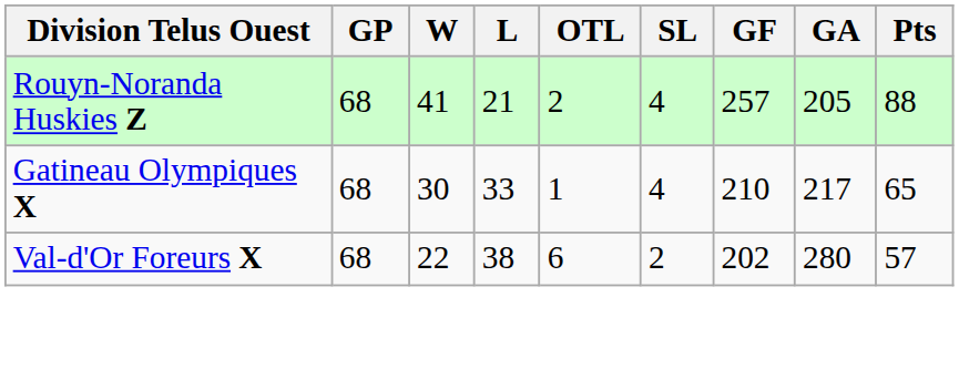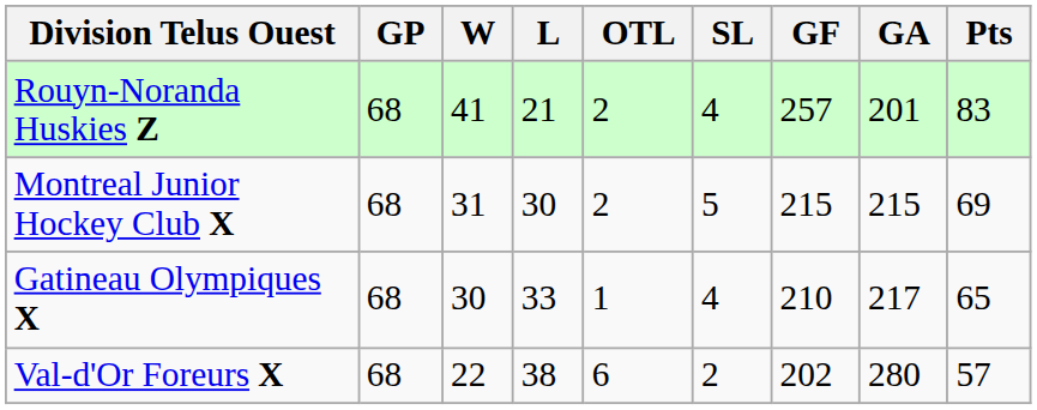 <table class="wikitable" style="width: 75%">
 <tr>
 <th width=25%>Division Telus Ouest</th>
 <th width=5%>GP</th>
 <th width=5%>W</th>
 <th width=5%>L</th>
 <th width=5%>OTL</th>
 <th width=5%>SL</th>
 <th width=5%>GF</th>
 <th width=5%>GA</th>
 <th width=5%>Pts</th>
 </tr>
 <tr bgcolor=#ccffcc>
 <td><a href='#'>Rouyn-Noranda Huskies</a> <strong>Z</strong></td>
 <td>68</td>
 <td>41</td>
 <td>21</td>
 <td>2</td>
 <td>4</td>
 <td>257</td>
-<td>205</td>
-<td>88</td>
+<td>201</td>
+<td>83</td>
+</tr>
+<tr>
+<td><a href='#'>Montreal Junior Hockey Club</a> <strong>X</strong></td>
+<td>68</td>
+<td>31</td>
+<td>30</td>
+<td>2</td>
+<td>5</td>
+<td>215</td>
+<td>215</td>
+<td>69</td>
 </tr>
 <tr>
 <td><a href='#'>Gatineau Olympiques</a> <strong>X</strong></td>
 <td>68</td>
 <td>30</td>
 <td>33</td>
 <td>1</td>
 <td>4</td>
 <td>210</td>
 <td>217</td>
 <td>65</td>
 </tr>
 <tr>
 <td><a href='#'>Val-d'Or Foreurs</a> <strong>X</strong></td>
 <td>68</td>
 <td>22</td>
 <td>38</td>
 <td>6</td>
 <td>2</td>
 <td>202</td>
 <td>280</td>
 <td>57</td>
 </tr>
 </table>
